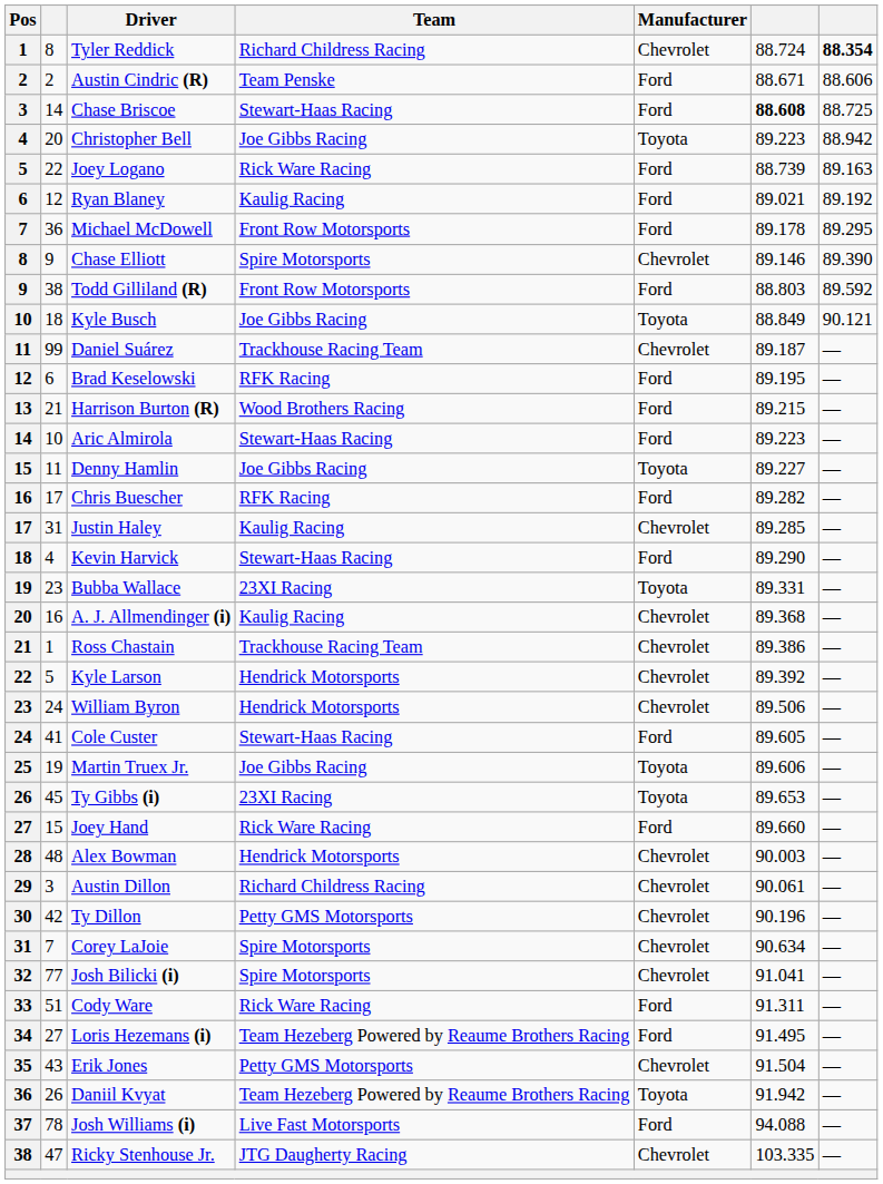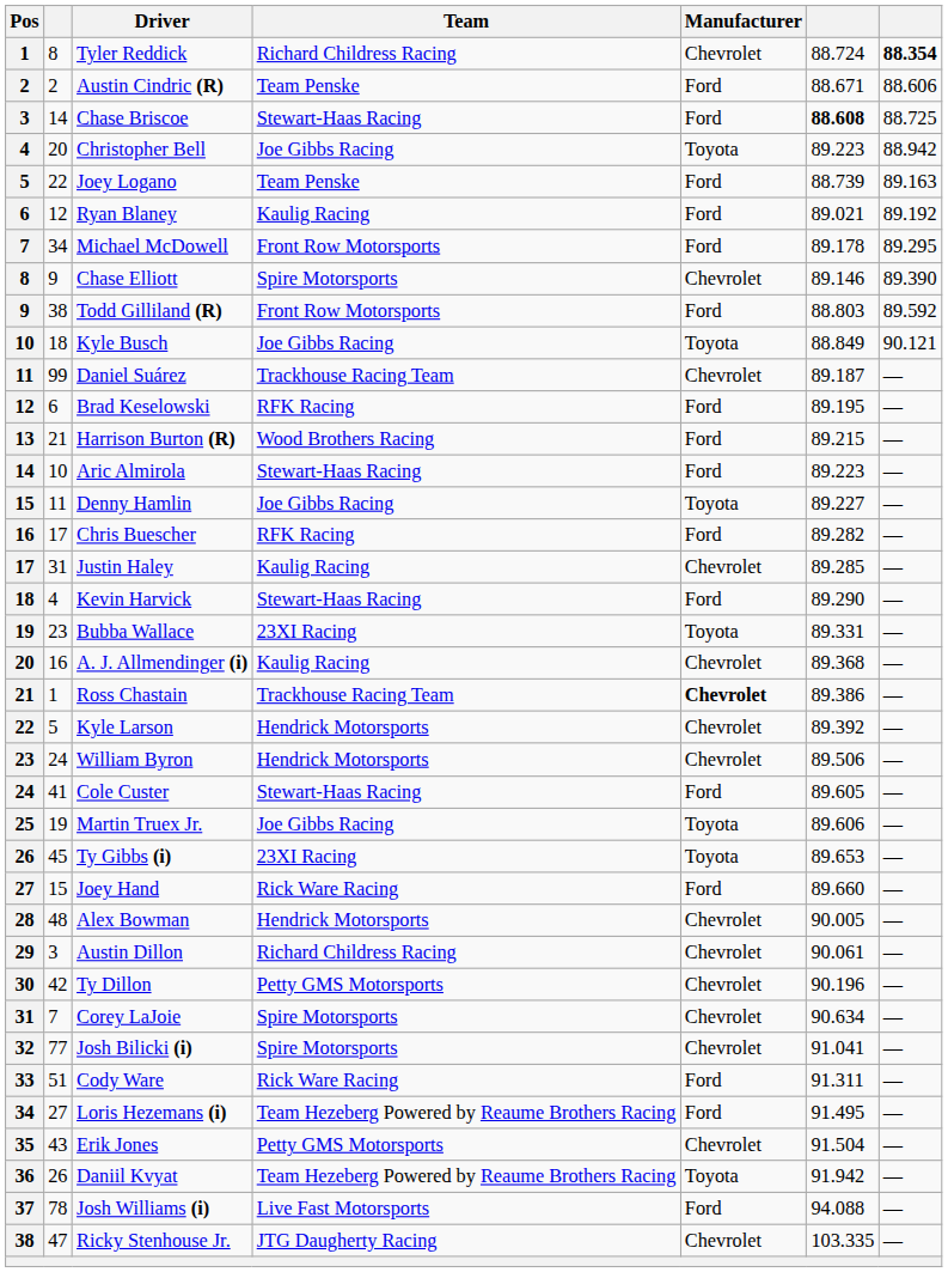 <table class="wikitable" style="font-size:95%">
 <tr>
 <th>Pos</th>
 <th></th>
 <th>Driver</th>
 <th>Team</th>
 <th>Manufacturer</th>
 <th></th>
 <th></th>
 </tr>
 <tr>
 <th>1</th>
 <td>8</td>
 <td><a href='#'>Tyler Reddick</a></td>
 <td><a href='#'>Richard Childress Racing</a></td>
 <td>Chevrolet</td>
 <td>88.724</td>
 <td><strong>88.354</strong></td>
 </tr>
 <tr>
 <th>2</th>
 <td>2</td>
 <td><a href='#'>Austin Cindric</a> <strong>(R)</strong></td>
 <td><a href='#'>Team Penske</a></td>
 <td>Ford</td>
 <td>88.671</td>
 <td>88.606</td>
 </tr>
 <tr>
 <th>3</th>
 <td>14</td>
 <td><a href='#'>Chase Briscoe</a></td>
 <td><a href='#'>Stewart-Haas Racing</a></td>
 <td>Ford</td>
 <td><strong>88.608</strong></td>
 <td>88.725</td>
 </tr>
 <tr>
 <th>4</th>
 <td>20</td>
 <td><a href='#'>Christopher Bell</a></td>
 <td><a href='#'>Joe Gibbs Racing</a></td>
 <td>Toyota</td>
 <td>89.223</td>
 <td>88.942</td>
 </tr>
 <tr>
 <th>5</th>
 <td>22</td>
 <td><a href='#'>Joey Logano</a></td>
-<td><a href='#'>Rick Ware Racing</a></td>
+<td><a href='#'>Team Penske</a></td>
 <td>Ford</td>
 <td>88.739</td>
 <td>89.163</td>
 </tr>
 <tr>
 <th>6</th>
 <td>12</td>
 <td><a href='#'>Ryan Blaney</a></td>
 <td><a href='#'>Kaulig Racing</a></td>
 <td>Ford</td>
 <td>89.021</td>
 <td>89.192</td>
 </tr>
 <tr>
 <th>7</th>
-<td>36</td>
+<td>34</td>
 <td><a href='#'>Michael McDowell</a></td>
 <td><a href='#'>Front Row Motorsports</a></td>
 <td>Ford</td>
 <td>89.178</td>
 <td>89.295</td>
 </tr>
 <tr>
 <th>8</th>
 <td>9</td>
 <td><a href='#'>Chase Elliott</a></td>
 <td><a href='#'>Spire Motorsports</a></td>
 <td>Chevrolet</td>
 <td>89.146</td>
 <td>89.390</td>
 </tr>
 <tr>
 <th>9</th>
 <td>38</td>
 <td><a href='#'>Todd Gilliland</a> <strong>(R)</strong></td>
 <td><a href='#'>Front Row Motorsports</a></td>
 <td>Ford</td>
 <td>88.803</td>
 <td>89.592</td>
 </tr>
 <tr>
 <th>10</th>
 <td>18</td>
 <td><a href='#'>Kyle Busch</a></td>
 <td><a href='#'>Joe Gibbs Racing</a></td>
 <td>Toyota</td>
 <td>88.849</td>
 <td>90.121</td>
 </tr>
 <tr>
 <th>11</th>
 <td>99</td>
 <td><a href='#'>Daniel Suárez</a></td>
 <td><a href='#'>Trackhouse Racing Team</a></td>
 <td>Chevrolet</td>
 <td>89.187</td>
 <td>—</td>
 </tr>
 <tr>
 <th>12</th>
 <td>6</td>
 <td><a href='#'>Brad Keselowski</a></td>
 <td><a href='#'>RFK Racing</a></td>
 <td>Ford</td>
 <td>89.195</td>
 <td>—</td>
 </tr>
 <tr>
 <th>13</th>
 <td>21</td>
 <td><a href='#'>Harrison Burton</a> <strong>(R)</strong></td>
 <td><a href='#'>Wood Brothers Racing</a></td>
 <td>Ford</td>
 <td>89.215</td>
 <td>—</td>
 </tr>
 <tr>
 <th>14</th>
 <td>10</td>
 <td><a href='#'>Aric Almirola</a></td>
 <td><a href='#'>Stewart-Haas Racing</a></td>
 <td>Ford</td>
 <td>89.223</td>
 <td>—</td>
 </tr>
 <tr>
 <th>15</th>
 <td>11</td>
 <td><a href='#'>Denny Hamlin</a></td>
 <td><a href='#'>Joe Gibbs Racing</a></td>
 <td>Toyota</td>
 <td>89.227</td>
 <td>—</td>
 </tr>
 <tr>
 <th>16</th>
 <td>17</td>
 <td><a href='#'>Chris Buescher</a></td>
 <td><a href='#'>RFK Racing</a></td>
 <td>Ford</td>
 <td>89.282</td>
 <td>—</td>
 </tr>
 <tr>
 <th>17</th>
 <td>31</td>
 <td><a href='#'>Justin Haley</a></td>
 <td><a href='#'>Kaulig Racing</a></td>
 <td>Chevrolet</td>
 <td>89.285</td>
 <td>—</td>
 </tr>
 <tr>
 <th>18</th>
 <td>4</td>
 <td><a href='#'>Kevin Harvick</a></td>
 <td><a href='#'>Stewart-Haas Racing</a></td>
 <td>Ford</td>
 <td>89.290</td>
 <td>—</td>
 </tr>
 <tr>
 <th>19</th>
 <td>23</td>
 <td><a href='#'>Bubba Wallace</a></td>
 <td><a href='#'>23XI Racing</a></td>
 <td>Toyota</td>
 <td>89.331</td>
 <td>—</td>
 </tr>
 <tr>
 <th>20</th>
 <td>16</td>
 <td><a href='#'>A. J. Allmendinger</a> <strong>(i)</strong></td>
 <td><a href='#'>Kaulig Racing</a></td>
 <td>Chevrolet</td>
 <td>89.368</td>
 <td>—</td>
 </tr>
 <tr>
 <th>21</th>
 <td>1</td>
 <td><a href='#'>Ross Chastain</a></td>
 <td><a href='#'>Trackhouse Racing Team</a></td>
-<td>Chevrolet</td>
+<td><strong>Chevrolet</strong></td>
 <td>89.386</td>
 <td>—</td>
 </tr>
 <tr>
 <th>22</th>
 <td>5</td>
 <td><a href='#'>Kyle Larson</a></td>
 <td><a href='#'>Hendrick Motorsports</a></td>
 <td>Chevrolet</td>
 <td>89.392</td>
 <td>—</td>
 </tr>
 <tr>
 <th>23</th>
 <td>24</td>
 <td><a href='#'>William Byron</a></td>
 <td><a href='#'>Hendrick Motorsports</a></td>
 <td>Chevrolet</td>
 <td>89.506</td>
 <td>—</td>
 </tr>
 <tr>
 <th>24</th>
 <td>41</td>
 <td><a href='#'>Cole Custer</a></td>
 <td><a href='#'>Stewart-Haas Racing</a></td>
 <td>Ford</td>
 <td>89.605</td>
 <td>—</td>
 </tr>
 <tr>
 <th>25</th>
 <td>19</td>
 <td><a href='#'>Martin Truex Jr.</a></td>
 <td><a href='#'>Joe Gibbs Racing</a></td>
 <td>Toyota</td>
 <td>89.606</td>
 <td>—</td>
 </tr>
 <tr>
 <th>26</th>
 <td>45</td>
 <td><a href='#'>Ty Gibbs</a> <strong>(i)</strong></td>
 <td><a href='#'>23XI Racing</a></td>
 <td>Toyota</td>
 <td>89.653</td>
 <td>—</td>
 </tr>
 <tr>
 <th>27</th>
 <td>15</td>
 <td><a href='#'>Joey Hand</a></td>
 <td><a href='#'>Rick Ware Racing</a></td>
 <td>Ford</td>
 <td>89.660</td>
 <td>—</td>
 </tr>
 <tr>
 <th>28</th>
 <td>48</td>
 <td><a href='#'>Alex Bowman</a></td>
 <td><a href='#'>Hendrick Motorsports</a></td>
 <td>Chevrolet</td>
-<td>90.003</td>
+<td>90.005</td>
 <td>—</td>
 </tr>
 <tr>
 <th>29</th>
 <td>3</td>
 <td><a href='#'>Austin Dillon</a></td>
 <td><a href='#'>Richard Childress Racing</a></td>
 <td>Chevrolet</td>
 <td>90.061</td>
 <td>—</td>
 </tr>
 <tr>
 <th>30</th>
 <td>42</td>
 <td><a href='#'>Ty Dillon</a></td>
 <td><a href='#'>Petty GMS Motorsports</a></td>
 <td>Chevrolet</td>
 <td>90.196</td>
 <td>—</td>
 </tr>
 <tr>
 <th>31</th>
 <td>7</td>
 <td><a href='#'>Corey LaJoie</a></td>
 <td><a href='#'>Spire Motorsports</a></td>
 <td>Chevrolet</td>
 <td>90.634</td>
 <td>—</td>
 </tr>
 <tr>
 <th>32</th>
 <td>77</td>
 <td><a href='#'>Josh Bilicki</a> <strong>(i)</strong></td>
 <td><a href='#'>Spire Motorsports</a></td>
 <td>Chevrolet</td>
 <td>91.041</td>
 <td>—</td>
 </tr>
 <tr>
 <th>33</th>
 <td>51</td>
 <td><a href='#'>Cody Ware</a></td>
 <td><a href='#'>Rick Ware Racing</a></td>
 <td>Ford</td>
 <td>91.311</td>
 <td>—</td>
 </tr>
 <tr>
 <th>34</th>
 <td>27</td>
 <td><a href='#'>Loris Hezemans</a> <strong>(i)</strong></td>
 <td><a href='#'>Team Hezeberg</a> Powered by <a href='#'>Reaume Brothers Racing</a></td>
 <td>Ford</td>
 <td>91.495</td>
 <td>—</td>
 </tr>
 <tr>
 <th>35</th>
 <td>43</td>
 <td><a href='#'>Erik Jones</a></td>
 <td><a href='#'>Petty GMS Motorsports</a></td>
 <td>Chevrolet</td>
 <td>91.504</td>
 <td>—</td>
 </tr>
 <tr>
 <th>36</th>
 <td>26</td>
 <td><a href='#'>Daniil Kvyat</a></td>
 <td><a href='#'>Team Hezeberg</a> Powered by <a href='#'>Reaume Brothers Racing</a></td>
 <td>Toyota</td>
 <td>91.942</td>
 <td>—</td>
 </tr>
 <tr>
 <th>37</th>
 <td>78</td>
 <td><a href='#'>Josh Williams</a> <strong>(i)</strong></td>
 <td><a href='#'>Live Fast Motorsports</a></td>
 <td>Ford</td>
 <td>94.088</td>
 <td>—</td>
 </tr>
 <tr>
 <th>38</th>
 <td>47</td>
 <td><a href='#'>Ricky Stenhouse Jr.</a></td>
 <td><a href='#'>JTG Daugherty Racing</a></td>
 <td>Chevrolet</td>
 <td>103.335</td>
 <td>—</td>
 </tr>
 <tr>
 <th colspan="7"></th>
 </tr>
 </table>
